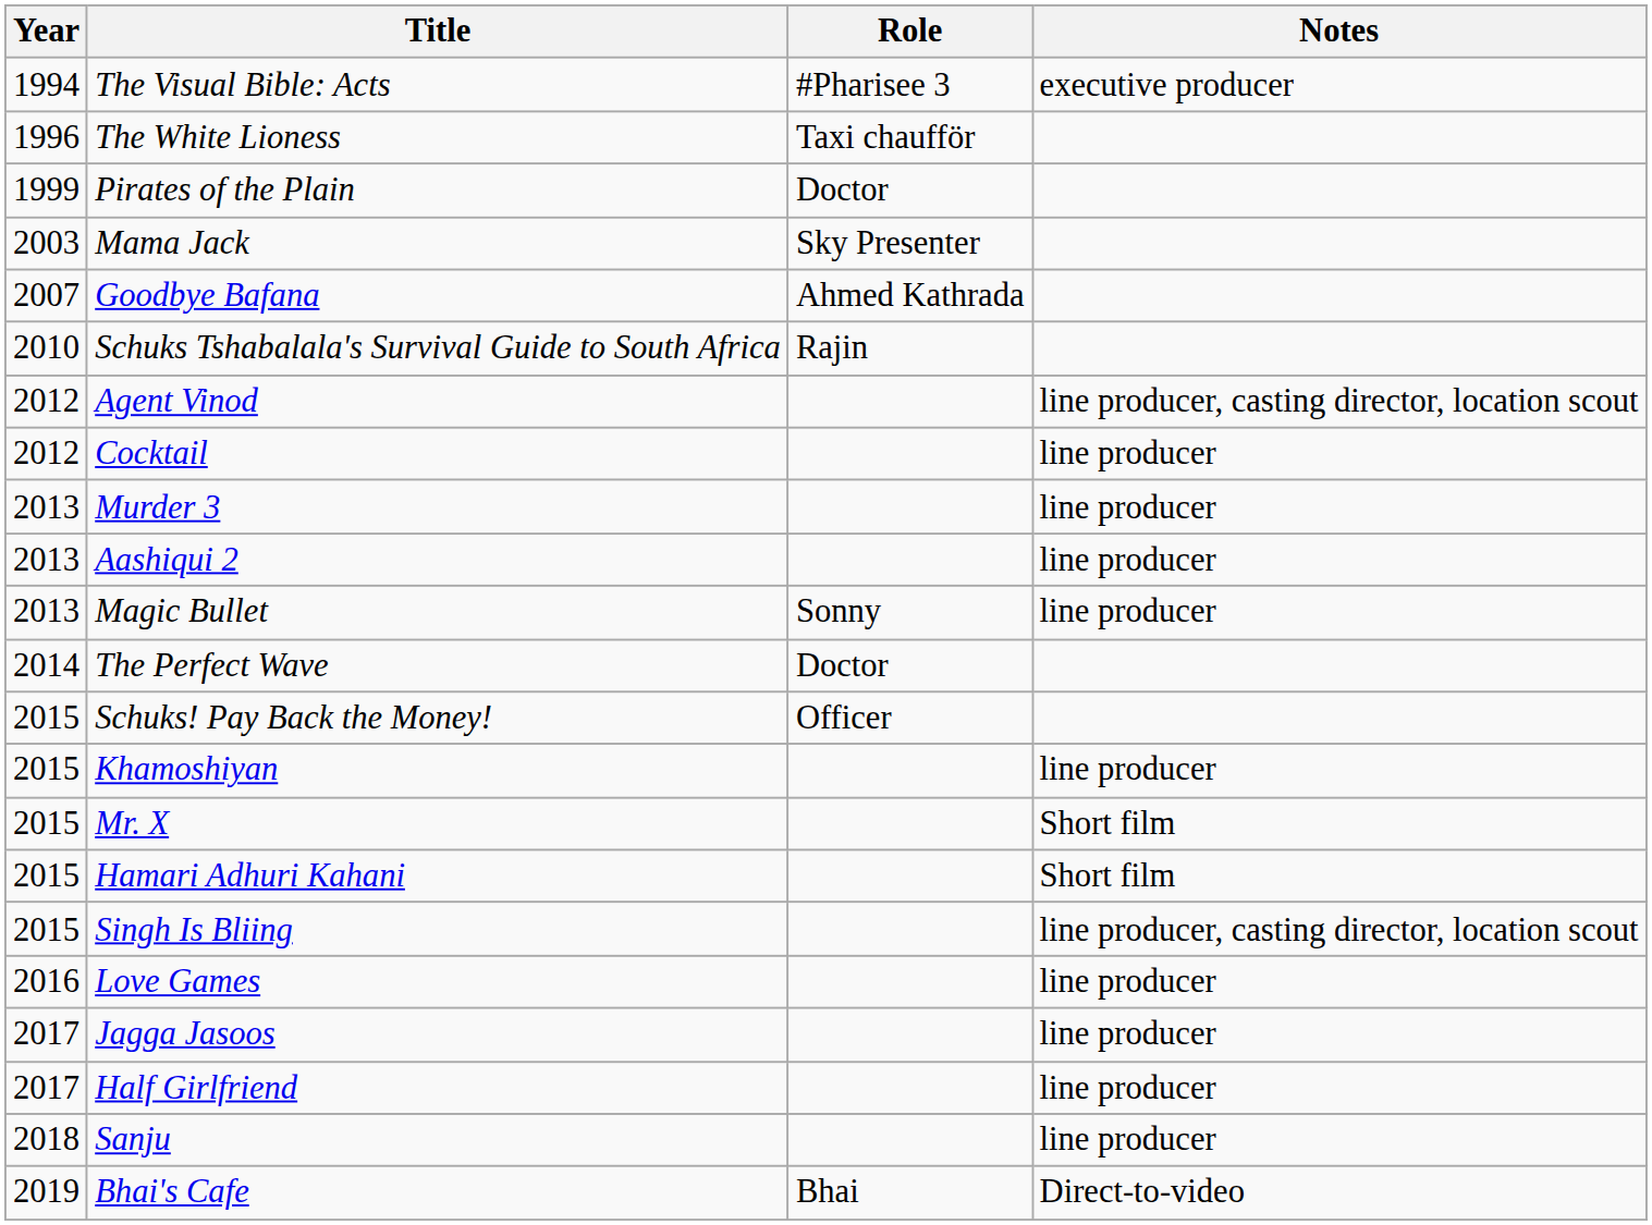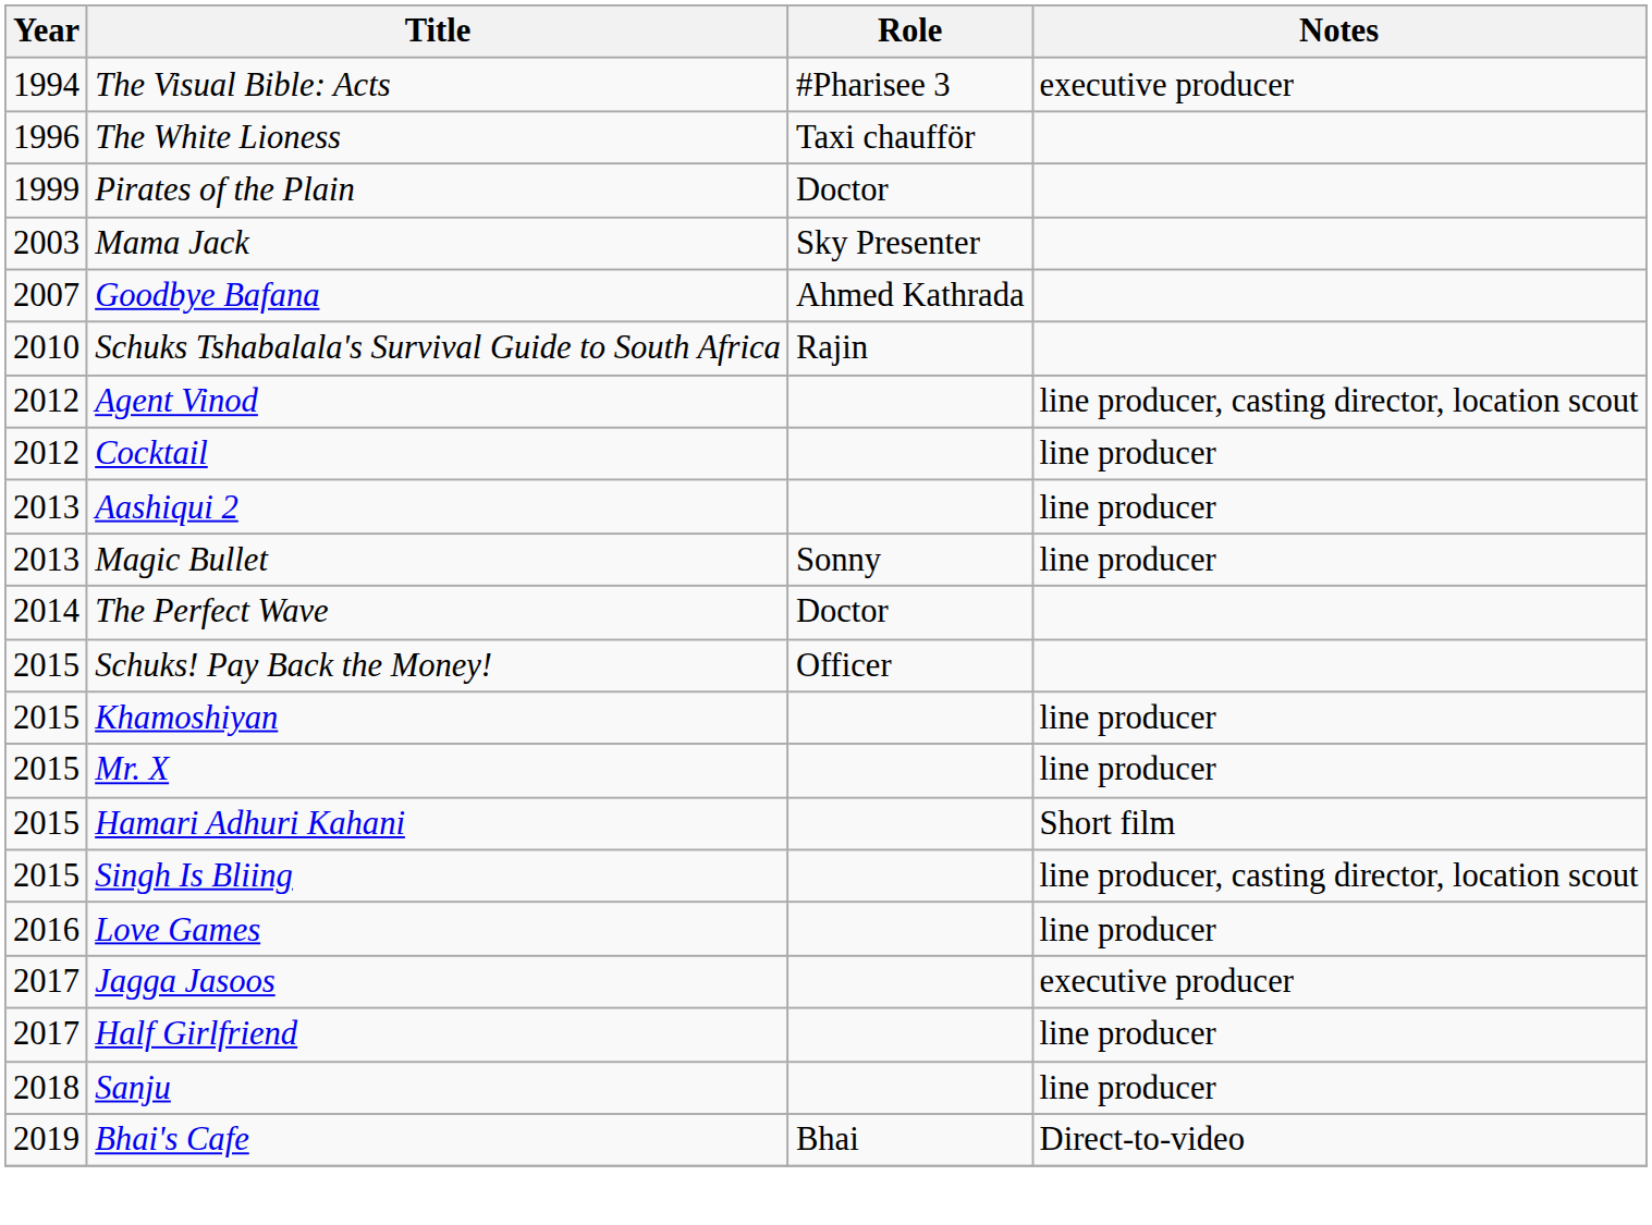 <table class="wikitable sortable">
 <tr>
 <th>Year</th>
 <th>Title</th>
 <th>Role</th>
 <th class="unsortable">Notes</th>
 </tr>
 <tr>
 <td>1994</td>
 <td><em>The Visual Bible: Acts</em></td>
 <td>#Pharisee 3</td>
 <td>executive producer</td>
 </tr>
 <tr>
 <td>1996</td>
 <td><em>The White Lioness</em></td>
 <td>Taxi chaufför</td>
 <td></td>
 </tr>
 <tr>
 <td>1999</td>
 <td><em>Pirates of the Plain</em></td>
 <td>Doctor</td>
 <td></td>
 </tr>
 <tr>
 <td>2003</td>
 <td><em>Mama Jack</em></td>
 <td>Sky Presenter</td>
 <td></td>
 </tr>
 <tr>
 <td>2007</td>
 <td><em><a href='#'>Goodbye Bafana</a></em></td>
 <td>Ahmed Kathrada</td>
 <td></td>
 </tr>
 <tr>
 <td>2010</td>
 <td><em>Schuks Tshabalala's Survival Guide to South Africa</em></td>
 <td>Rajin</td>
 <td></td>
 </tr>
 <tr>
 <td>2012</td>
 <td><em><a href='#'>Agent Vinod</a></em></td>
 <td></td>
 <td>line producer, casting director, location scout</td>
 </tr>
 <tr>
 <td>2012</td>
 <td><em><a href='#'>Cocktail</a></em></td>
 <td></td>
 <td>line producer</td>
 </tr>
 <tr>
 <td>2013</td>
-<td><em><a href='#'>Murder 3</a></em></td>
-<td></td>
-<td>line producer</td>
-</tr>
-<tr>
-<td>2013</td>
 <td><em><a href='#'>Aashiqui 2</a></em></td>
 <td></td>
 <td>line producer</td>
 </tr>
 <tr>
 <td>2013</td>
 <td><em>Magic Bullet</em></td>
 <td>Sonny</td>
 <td>line producer</td>
 </tr>
 <tr>
 <td>2014</td>
 <td><em>The Perfect Wave</em></td>
 <td>Doctor</td>
 <td></td>
 </tr>
 <tr>
 <td>2015</td>
 <td><em>Schuks! Pay Back the Money!</em></td>
 <td>Officer</td>
 <td></td>
 </tr>
 <tr>
 <td>2015</td>
 <td><em><a href='#'>Khamoshiyan</a></em></td>
 <td></td>
 <td>line producer</td>
 </tr>
 <tr>
 <td>2015</td>
 <td><em><a href='#'>Mr. X</a></em></td>
 <td></td>
-<td>Short film</td>
+<td>line producer</td>
 </tr>
 <tr>
 <td>2015</td>
 <td><em><a href='#'>Hamari Adhuri Kahani</a></em></td>
 <td></td>
 <td>Short film</td>
 </tr>
 <tr>
 <td>2015</td>
 <td><em><a href='#'>Singh Is Bliing</a></em></td>
 <td></td>
 <td>line producer, casting director, location scout</td>
 </tr>
 <tr>
 <td>2016</td>
 <td><em><a href='#'>Love Games</a></em></td>
 <td></td>
 <td>line producer</td>
 </tr>
 <tr>
 <td>2017</td>
 <td><em><a href='#'>Jagga Jasoos</a></em></td>
 <td></td>
-<td>line producer</td>
+<td>executive producer</td>
 </tr>
 <tr>
 <td>2017</td>
 <td><em><a href='#'>Half Girlfriend</a></em></td>
 <td></td>
 <td>line producer</td>
 </tr>
 <tr>
 <td>2018</td>
 <td><em><a href='#'>Sanju</a></em></td>
 <td></td>
 <td>line producer</td>
 </tr>
 <tr>
 <td>2019</td>
 <td><em><a href='#'>Bhai's Cafe</a></em></td>
 <td>Bhai</td>
 <td>Direct-to-video</td>
 </tr>
 <tr>
 </tr>
 </table>
